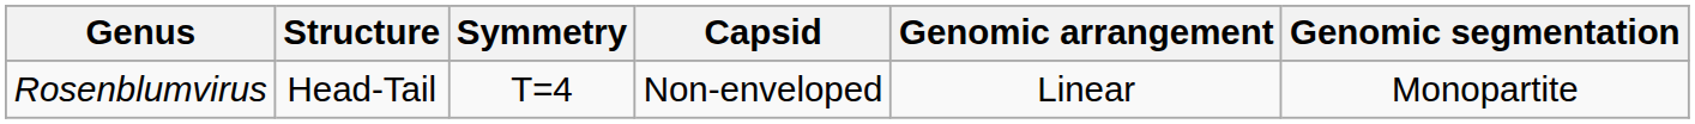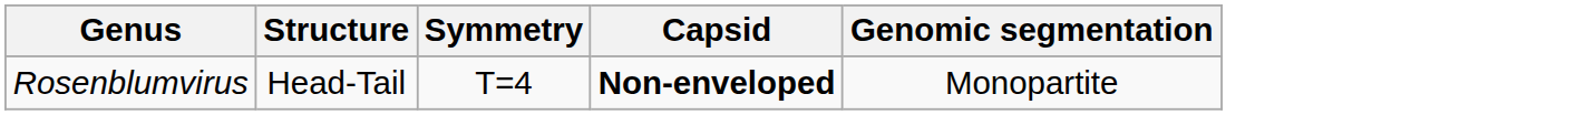 <table class="wikitable sortable" style="text-align:center">
 <tr>
 <th>Genus</th>
 <th>Structure</th>
 <th>Symmetry</th>
 <th>Capsid</th>
-<th>Genomic arrangement</th>
 <th>Genomic segmentation</th>
 </tr>
 <tr>
 <td><em>Rosenblumvirus</em></td>
 <td>Head-Tail</td>
 <td>T=4</td>
-<td>Non-enveloped</td>
-<td>Linear</td>
+<td><strong>Non-enveloped</strong></td>
 <td>Monopartite</td>
 </tr>
 </table>
